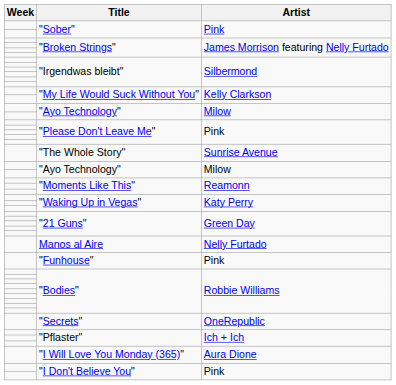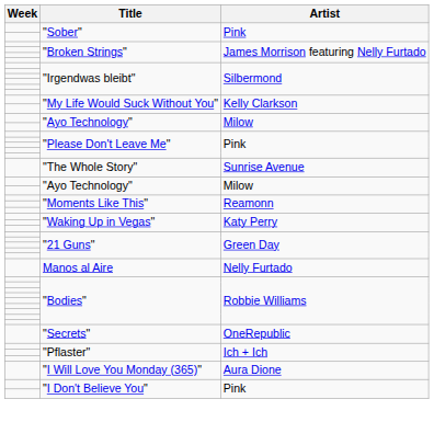 <table class="wikitable">
 <tr>
 <th>Week</th>
 <th>Title</th>
 <th>Artist</th>
 </tr>
 <tr>
 <td></td>
 <td rowspan="2">"<a href='#'>Sober</a>"</td>
 <td rowspan="2"><a href='#'>Pink</a></td>
 </tr>
 <tr>
 <td></td>
 </tr>
 <tr>
 <td></td>
 <td rowspan="4">"<a href='#'>Broken Strings</a>"</td>
 <td rowspan="4"><a href='#'>James Morrison</a> featuring <a href='#'>Nelly Furtado</a></td>
 </tr>
 <tr>
 <td></td>
 </tr>
 <tr>
 <td></td>
 </tr>
 <tr>
 <td></td>
 </tr>
 <tr>
 <td></td>
 <td rowspan="6">"Irgendwas bleibt"</td>
 <td rowspan="6"><a href='#'>Silbermond</a></td>
 </tr>
 <tr>
 <td></td>
 </tr>
 <tr>
 <td></td>
 </tr>
 <tr>
 <td></td>
 </tr>
 <tr>
 <td></td>
 </tr>
 <tr>
 <td></td>
 </tr>
 <tr>
 <td></td>
 <td rowspan="2">"<a href='#'>My Life Would Suck Without You</a>"</td>
 <td rowspan="2"><a href='#'>Kelly Clarkson</a></td>
 </tr>
 <tr>
 <td></td>
 </tr>
 <tr>
 <td></td>
 <td rowspan="2">"<a href='#'>Ayo Technology</a>"</td>
 <td rowspan="2"><a href='#'>Milow</a></td>
 </tr>
 <tr>
 <td></td>
 </tr>
 <tr>
 <td></td>
 <td rowspan="5">"<a href='#'>Please Don't Leave Me</a>"</td>
 <td rowspan="5">Pink</td>
 </tr>
 <tr>
 <td></td>
 </tr>
 <tr>
 <td></td>
 </tr>
 <tr>
 <td></td>
 </tr>
 <tr>
 <td></td>
 </tr>
 <tr>
 <td></td>
 <td>"The Whole Story"</td>
 <td><a href='#'>Sunrise Avenue</a></td>
 </tr>
 <tr>
 <td></td>
 <td rowspan="2">"Ayo Technology"</td>
 <td rowspan="2">Milow</td>
 </tr>
 <tr>
 <td></td>
 </tr>
 <tr>
 <td></td>
 <td rowspan="3">"<a href='#'>Moments Like This</a>"</td>
 <td rowspan="3"><a href='#'>Reamonn</a></td>
 </tr>
 <tr>
 <td></td>
 </tr>
 <tr>
 <td></td>
 </tr>
 <tr>
 <td></td>
 <td rowspan="3">"<a href='#'>Waking Up in Vegas</a>"</td>
 <td rowspan="3"><a href='#'>Katy Perry</a></td>
 </tr>
 <tr>
 <td></td>
 </tr>
 <tr>
 <td></td>
 </tr>
 <tr>
 <td></td>
 <td rowspan="5">"<a href='#'>21 Guns</a>"</td>
 <td rowspan="5"><a href='#'>Green Day</a></td>
 </tr>
 <tr>
 <td></td>
 </tr>
 <tr>
 <td></td>
 </tr>
 <tr>
 <td></td>
 </tr>
 <tr>
 <td></td>
 </tr>
 <tr>
 <td></td>
 <td><a href='#'>Manos al Aire</a></td>
 <td><a href='#'>Nelly Furtado</a></td>
 </tr>
 <tr>
 <td></td>
-<td>"<a href='#'>Funhouse</a>"</td>
-<td>Pink</td>
-</tr>
-<tr>
-<td></td>
 <td rowspan="9">"<a href='#'>Bodies</a>"</td>
 <td rowspan="9"><a href='#'>Robbie Williams</a></td>
 </tr>
 <tr>
 <td></td>
 </tr>
 <tr>
 <td></td>
 </tr>
 <tr>
 <td></td>
 </tr>
 <tr>
 <td></td>
 </tr>
 <tr>
 <td></td>
 </tr>
 <tr>
 <td></td>
 </tr>
 <tr>
 <td></td>
 </tr>
 <tr>
 <td></td>
 </tr>
 <tr>
 <td></td>
 <td>"<a href='#'>Secrets</a>"</td>
 <td><a href='#'>OneRepublic</a></td>
 </tr>
 <tr>
 <td></td>
 <td rowspan="3">"Pflaster"</td>
 <td rowspan="3"><a href='#'>Ich + Ich</a></td>
 </tr>
 <tr>
 <td></td>
 </tr>
 <tr>
 <td></td>
 </tr>
 <tr>
 <td></td>
 <td>"<a href='#'>I Will Love You Monday (365)</a>"</td>
 <td><a href='#'>Aura Dione</a></td>
 </tr>
 <tr>
 <td></td>
 <td rowspan="2">"<a href='#'>I Don't Believe You</a>"</td>
 <td rowspan="2">Pink</td>
 </tr>
 <tr>
 <td></td>
 </tr>
 </table>
